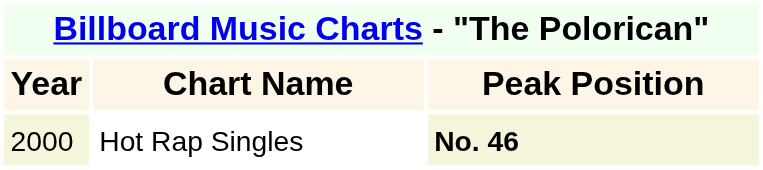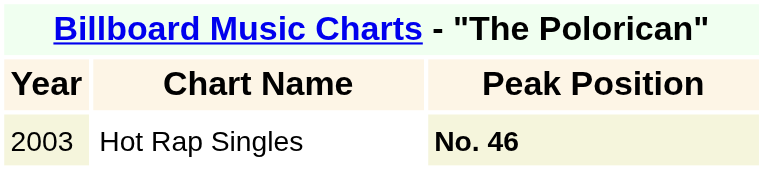 <table cellpadding="3" align="all">
 <tr>
 <td align="center" bgcolor="honeydew" colspan="3"><strong><a href='#'>Billboard Music Charts</a> - "The Polorican"</strong></td>
 </tr>
 <tr>
 <th align="center" bgcolor="oldlace"><strong>Year</strong></th>
 <th align="center" width="150" bgcolor="oldlace"><strong>Chart Name</strong></th>
 <th align="center" width="150" bgcolor="oldlace"><strong>Peak Position</strong></th>
 </tr>
 <tr>
-<td bgcolor="beige"><small>2000</small></td>
+<td bgcolor="beige"><small>2003</small></td>
 <td><small>Hot Rap Singles</small></td>
 <td bgcolor="beige"><strong><small>No. 46</small></strong></td>
 </tr>
 <tr>
 </tr>
 </table>
